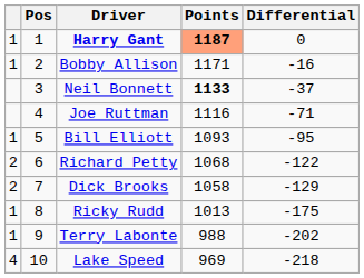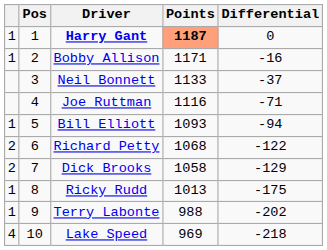 <table class="wikitable" style="font-size: 95%;">
 <tr>
 <th></th>
 <th>Pos</th>
 <th>Driver</th>
 <th>Points</th>
 <th>Differential</th>
 </tr>
 <tr>
 <td align="left"> 1</td>
 <td style="text-align:center;">1</td>
 <td style="text-align:center;"><strong><a href='#'>Harry Gant</a></strong></td>
 <td style="background: lightsalmon; text-align:center;"><strong>1187</strong></td>
 <td style="text-align:center;">0</td>
 </tr>
 <tr>
 <td align="left"> 1</td>
 <td style="text-align:center;">2</td>
 <td style="text-align:center;"><a href='#'>Bobby Allison</a></td>
 <td style="text-align:center;">1171</td>
 <td style="text-align:center;">-16</td>
 </tr>
 <tr>
 <td align="left"></td>
 <td style="text-align:center;">3</td>
 <td style="text-align:center;"><a href='#'>Neil Bonnett</a></td>
-<td style="text-align:center;"><strong>1133</strong></td>
+<td style="text-align:center;">1133</td>
 <td style="text-align:center;">-37</td>
 </tr>
 <tr>
 <td align="left"></td>
 <td style="text-align:center;">4</td>
 <td style="text-align:center;"><a href='#'>Joe Ruttman</a></td>
 <td style="text-align:center;">1116</td>
 <td style="text-align:center;">-71</td>
 </tr>
 <tr>
 <td align="left"> 1</td>
 <td style="text-align:center;">5</td>
 <td style="text-align:center;"><a href='#'>Bill Elliott</a></td>
 <td style="text-align:center;">1093</td>
-<td style="text-align:center;">-95</td>
+<td style="text-align:center;">-94</td>
 </tr>
 <tr>
 <td align="left"> 2</td>
 <td style="text-align:center;">6</td>
 <td style="text-align:center;"><a href='#'>Richard Petty</a></td>
 <td style="text-align:center;">1068</td>
 <td style="text-align:center;">-122</td>
 </tr>
 <tr>
 <td align="left"> 2</td>
 <td style="text-align:center;">7</td>
 <td style="text-align:center;"><a href='#'>Dick Brooks</a></td>
 <td style="text-align:center;">1058</td>
 <td style="text-align:center;">-129</td>
 </tr>
 <tr>
 <td align="left"> 1</td>
 <td style="text-align:center;">8</td>
 <td style="text-align:center;"><a href='#'>Ricky Rudd</a></td>
 <td style="text-align:center;">1013</td>
 <td style="text-align:center;">-175</td>
 </tr>
 <tr>
 <td align="left"> 1</td>
 <td style="text-align:center;">9</td>
 <td style="text-align:center;"><a href='#'>Terry Labonte</a></td>
 <td style="text-align:center;">988</td>
 <td style="text-align:center;">-202</td>
 </tr>
 <tr>
 <td align="left"> 4</td>
 <td style="text-align:center;">10</td>
 <td style="text-align:center;"><a href='#'>Lake Speed</a></td>
 <td style="text-align:center;">969</td>
 <td style="text-align:center;">-218</td>
 </tr>
 </table>
